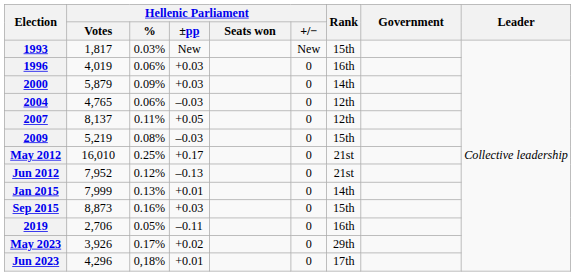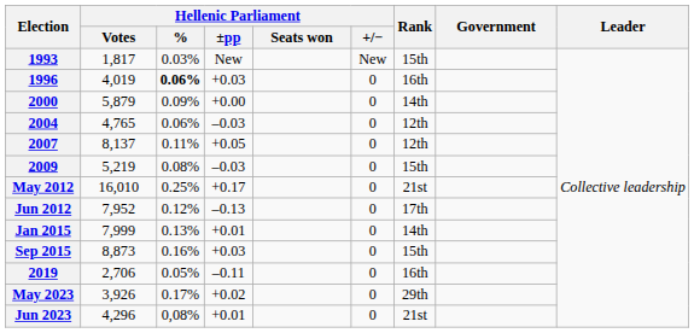 <table class="wikitable" style="text-align:center; line-height:16px;">
 <tr>
 <th rowspan="2" style="width:75px;">Election</th>
 <th colspan="5"><a href='#'>Hellenic Parliament</a></th>
 <th rowspan="2" style="width:30px;">Rank</th>
 <th rowspan="2" style="width:125px;">Government</th>
 <th rowspan="2">Leader</th>
 </tr>
 <tr>
 <th style="width:75px;">Votes</th>
 <th style="width:45px;">%</th>
 <th style="width:45px;">±<a href='#'>pp</a></th>
 <th style="width:100px;">Seats won</th>
 <th style="width:40px;">+/−</th>
 </tr>
 <tr>
 <th><a href='#'>1993</a></th>
 <td>1,817</td>
 <td>0.03%</td>
 <td>New</td>
 <td></td>
 <td>New</td>
 <td>15th</td>
 <td></td>
 <td rowspan=13><em>Collective leadership</em></td>
 </tr>
 <tr>
 <th><a href='#'>1996</a></th>
 <td>4,019</td>
-<td>0.06%</td>
+<td><strong>0.06%</strong></td>
 <td>+0.03</td>
 <td></td>
 <td> 0</td>
 <td>16th</td>
 <td></td>
 </tr>
 <tr>
 <th><a href='#'>2000</a></th>
 <td>5,879</td>
 <td>0.09%</td>
-<td>+0.03</td>
+<td>+0.00</td>
 <td></td>
 <td> 0</td>
 <td>14th</td>
 <td></td>
 </tr>
 <tr>
 <th><a href='#'>2004</a></th>
 <td>4,765</td>
 <td>0.06%</td>
 <td>–0.03</td>
 <td></td>
 <td> 0</td>
 <td>12th</td>
 <td></td>
 </tr>
 <tr>
 <th><a href='#'>2007</a></th>
 <td>8,137</td>
 <td>0.11%</td>
 <td>+0.05</td>
 <td></td>
 <td> 0</td>
 <td>12th</td>
 <td></td>
 </tr>
 <tr>
 <th><a href='#'>2009</a></th>
 <td>5,219</td>
 <td>0.08%</td>
 <td>–0.03</td>
 <td></td>
 <td> 0</td>
 <td>15th</td>
 <td></td>
 </tr>
 <tr>
 <th><a href='#'>May 2012</a></th>
 <td>16,010</td>
 <td>0.25%</td>
 <td>+0.17</td>
 <td></td>
 <td> 0</td>
 <td>21st</td>
 <td></td>
 </tr>
 <tr>
 <th><a href='#'>Jun 2012</a></th>
 <td>7,952</td>
 <td>0.12%</td>
 <td>–0.13</td>
 <td></td>
 <td> 0</td>
-<td>21st</td>
+<td>17th</td>
 <td></td>
 </tr>
 <tr>
 <th><a href='#'>Jan 2015</a></th>
 <td>7,999</td>
 <td>0.13%</td>
 <td>+0.01</td>
 <td></td>
 <td> 0</td>
 <td>14th</td>
 <td></td>
 </tr>
 <tr>
 <th><a href='#'>Sep 2015</a></th>
 <td>8,873</td>
 <td>0.16%</td>
 <td>+0.03</td>
 <td></td>
 <td> 0</td>
 <td>15th</td>
 <td></td>
 </tr>
 <tr>
 <th><a href='#'>2019</a></th>
 <td>2,706</td>
 <td>0.05%</td>
 <td>–0.11</td>
 <td></td>
 <td> 0</td>
 <td>16th</td>
 <td></td>
 </tr>
 <tr>
 <th><a href='#'>May 2023</a></th>
 <td>3,926</td>
 <td>0.17%</td>
 <td>+0.02</td>
 <td></td>
 <td> 0</td>
 <td>29th</td>
 <td></td>
 </tr>
 <tr>
 <th><a href='#'>Jun 2023</a></th>
 <td>4,296</td>
-<td>0,18%</td>
+<td>0,08%</td>
 <td>+0.01</td>
 <td></td>
 <td> 0</td>
-<td>17th</td>
+<td>21st</td>
 <td></td>
 </tr>
 </table>
